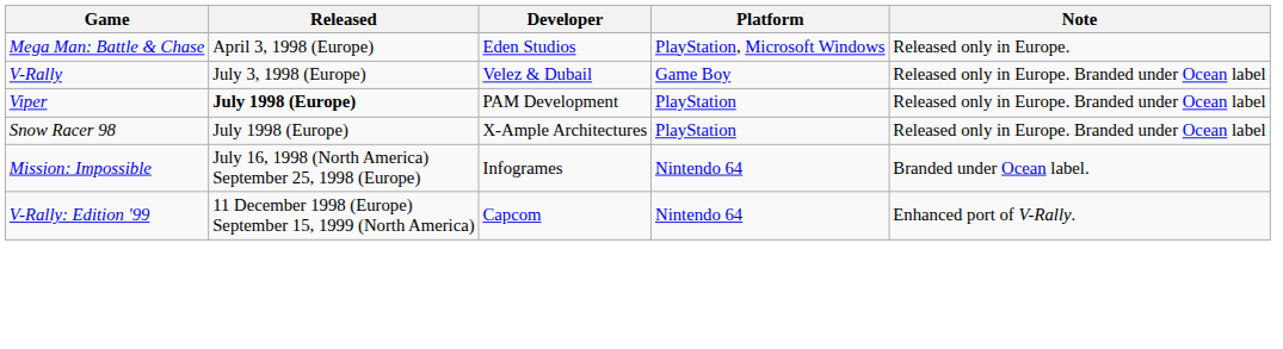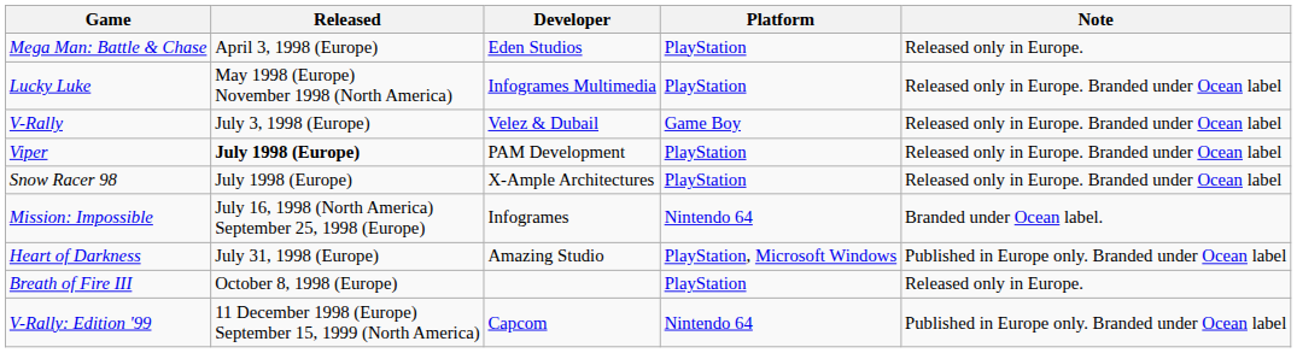 <table class="wikitable sortable">
 <tr>
 <th>Game</th>
 <th>Released</th>
 <th>Developer</th>
 <th>Platform</th>
 <th>Note</th>
 </tr>
 <tr>
 <td><em><a href='#'>Mega Man: Battle & Chase</a></em></td>
 <td>April 3, 1998 (Europe)</td>
 <td><a href='#'>Eden Studios</a></td>
-<td><a href='#'>PlayStation</a>, <a href='#'>Microsoft Windows</a></td>
+<td><a href='#'>PlayStation</a></td>
 <td>Released only in Europe.</td>
+</tr>
+<tr>
+<td><em><a href='#'>Lucky Luke</a></em></td>
+<td>May 1998 (Europe)<br>November 1998 (North America)</td>
+<td><a href='#'>Infogrames Multimedia</a></td>
+<td><a href='#'>PlayStation</a></td>
+<td>Released only in Europe. Branded under <a href='#'>Ocean</a> label</td>
 </tr>
 <tr>
 <td><em><a href='#'>V-Rally</a></em></td>
 <td>July 3, 1998 (Europe)</td>
 <td><a href='#'>Velez & Dubail</a></td>
 <td><a href='#'>Game Boy</a></td>
 <td>Released only in Europe. Branded under <a href='#'>Ocean</a> label</td>
 </tr>
 <tr>
 <td><em><a href='#'>Viper</a></em></td>
 <td><strong>July 1998 (Europe)</strong></td>
 <td>PAM Development</td>
 <td><a href='#'>PlayStation</a></td>
 <td>Released only in Europe. Branded under <a href='#'>Ocean</a> label</td>
 </tr>
 <tr>
 <td><em>Snow Racer 98</em></td>
 <td>July 1998 (Europe)</td>
 <td>X-Ample Architectures</td>
 <td><a href='#'>PlayStation</a></td>
 <td>Released only in Europe. Branded under <a href='#'>Ocean</a> label</td>
 </tr>
 <tr>
 <td><em><a href='#'>Mission: Impossible</a></em></td>
 <td>July 16, 1998 (North America)<br>September 25, 1998 (Europe)</td>
 <td>Infogrames</td>
 <td><a href='#'>Nintendo 64</a></td>
 <td>Branded under <a href='#'>Ocean</a> label.</td>
 </tr>
 <tr>
+<td><em><a href='#'>Heart of Darkness</a></em></td>
+<td>July 31, 1998 (Europe)</td>
+<td>Amazing Studio</td>
+<td><a href='#'>PlayStation</a>, <a href='#'>Microsoft Windows</a></td>
+<td>Published in Europe only. Branded under <a href='#'>Ocean</a> label</td>
+</tr>
+<tr>
+<td><em><a href='#'>Breath of Fire III</a></em></td>
+<td>October 8, 1998 (Europe)</td>
+<td></td>
+<td><a href='#'>PlayStation</a></td>
+<td>Released only in Europe.</td>
+</tr>
+<tr>
 <td><em><a href='#'>V-Rally: Edition '99</a></em></td>
 <td>11 December 1998 (Europe)<br>September 15, 1999 (North America)</td>
 <td><a href='#'>Capcom</a></td>
 <td><a href='#'>Nintendo 64</a></td>
-<td>Enhanced port of <em>V-Rally</em>.</td>
+<td>Published in Europe only. Branded under <a href='#'>Ocean</a> label</td>
 </tr>
 </table>
